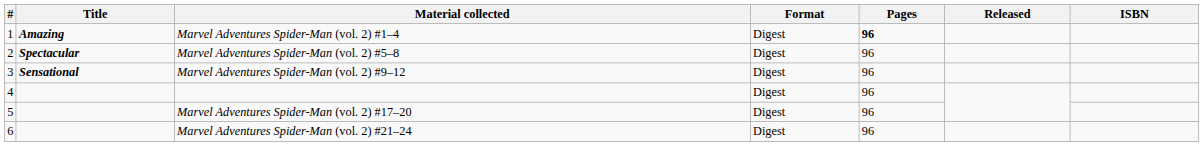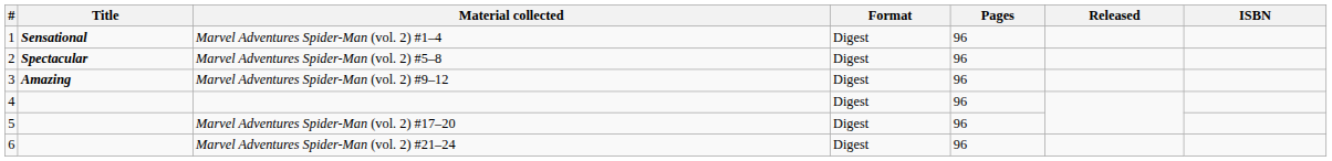 <table class="wikitable sortable" width=98%>
 <tr>
 <th width=4px>#</th>
 <th>Title</th>
 <th>Material collected</th>
 <th class="unsortable">Format</th>
 <th>Pages</th>
 <th>Released</th>
 <th class="unsortable" style="width: 10em;">ISBN</th>
 </tr>
 <tr>
 <td>1</td>
-<td><strong><em>Amazing</em></strong></td>
+<td><strong><em>Sensational</em></strong></td>
 <td><em>Marvel Adventures Spider-Man</em> (vol. 2) #1–4</td>
 <td>Digest</td>
-<td><strong>96</strong></td>
+<td>96</td>
 <td></td>
 <td></td>
 </tr>
 <tr>
 <td>2</td>
 <td><strong><em>Spectacular</em></strong></td>
 <td><em>Marvel Adventures Spider-Man</em> (vol. 2) #5–8</td>
 <td>Digest</td>
 <td>96</td>
 <td></td>
 <td></td>
 </tr>
 <tr>
 <td>3</td>
-<td><strong><em>Sensational</em></strong></td>
+<td><strong><em>Amazing</em></strong></td>
 <td><em>Marvel Adventures Spider-Man</em> (vol. 2) #9–12</td>
 <td>Digest</td>
 <td>96</td>
 <td></td>
 <td></td>
 </tr>
 <tr>
 <td>4</td>
 <td></td>
 <td></td>
 <td>Digest</td>
 <td>96</td>
 <td rowspan="2"></td>
 <td></td>
 </tr>
 <tr>
 <td>5</td>
 <td></td>
 <td><em>Marvel Adventures Spider-Man</em> (vol. 2) #17–20</td>
 <td>Digest</td>
 <td>96</td>
 <td></td>
 </tr>
 <tr>
 <td>6</td>
 <td></td>
 <td><em>Marvel Adventures Spider-Man</em> (vol. 2) #21–24</td>
 <td>Digest</td>
 <td>96</td>
 <td></td>
 <td></td>
 </tr>
 </table>
